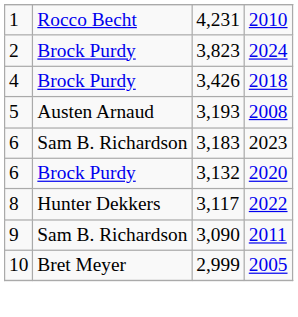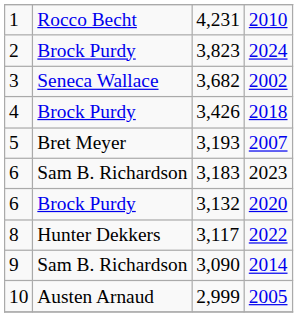 <table class="wikitable">
 <tr>
 </tr>
 <tr>
 <td>1</td>
 <td><a href='#'>Rocco Becht</a></td>
 <td><abbr>4,231</abbr></td>
 <td><a href='#'>2010</a></td>
 </tr>
 <tr>
 <td>2</td>
 <td><a href='#'>Brock Purdy</a></td>
 <td><abbr>3,823</abbr></td>
 <td><a href='#'>2024</a></td>
 </tr>
 <tr>
+<td>3</td>
+<td><a href='#'>Seneca Wallace</a></td>
+<td><abbr>3,682</abbr></td>
+<td><a href='#'>2002</a></td>
+</tr>
+<tr>
 <td>4</td>
 <td><a href='#'>Brock Purdy</a></td>
 <td><abbr>3,426</abbr></td>
 <td><a href='#'>2018</a></td>
 </tr>
 <tr>
 <td>5</td>
-<td>Austen Arnaud</td>
+<td>Bret Meyer</td>
 <td><abbr>3,193</abbr></td>
-<td><a href='#'>2008</a></td>
+<td><a href='#'>2007</a></td>
 </tr>
 <tr>
 <td>6</td>
 <td>Sam B. Richardson</td>
 <td><abbr>3,183</abbr></td>
 <td>2023</td>
 </tr>
 <tr>
 <td>6</td>
 <td><a href='#'>Brock Purdy</a></td>
 <td><abbr>3,132</abbr></td>
 <td><a href='#'>2020</a></td>
 </tr>
 <tr>
 <td>8</td>
 <td>Hunter Dekkers</td>
 <td><abbr>3,117</abbr></td>
 <td><a href='#'>2022</a></td>
 </tr>
 <tr>
 <td>9</td>
 <td>Sam B. Richardson</td>
 <td><abbr>3,090</abbr></td>
-<td><a href='#'>2011</a></td>
+<td><a href='#'>2014</a></td>
 </tr>
 <tr>
 <td>10</td>
-<td>Bret Meyer</td>
+<td>Austen Arnaud</td>
 <td><abbr>2,999</abbr></td>
 <td><a href='#'>2005</a></td>
 </tr>
 <tr>
 </tr>
 </table>
